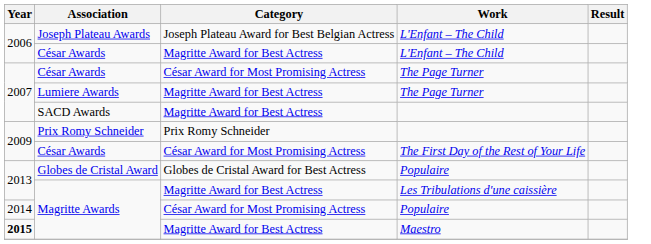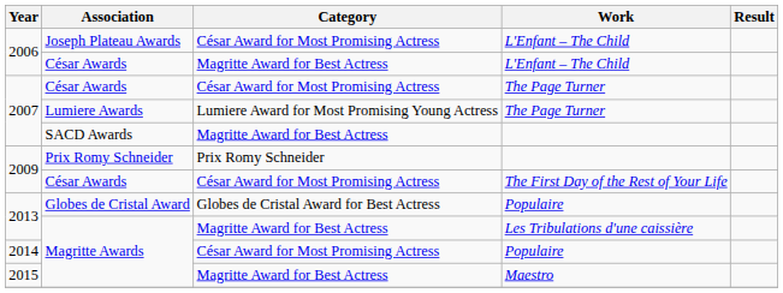 <table class="wikitable sortable">
 <tr>
 <th>Year</th>
 <th>Association</th>
 <th>Category</th>
 <th>Work</th>
 <th>Result</th>
 </tr>
 <tr>
 <td rowspan="2">2006</td>
 <td><a href='#'>Joseph Plateau Awards</a></td>
-<td>Joseph Plateau Award for Best Belgian Actress</td>
+<td><a href='#'>César Award for Most Promising Actress</a></td>
 <td><em><a href='#'>L'Enfant – The Child</a></em></td>
 <td></td>
 </tr>
 <tr>
 <td><a href='#'>César Awards</a></td>
 <td><a href='#'>Magritte Award for Best Actress</a></td>
 <td><em><a href='#'>L'Enfant – The Child</a></em></td>
 <td></td>
 </tr>
 <tr>
 <td rowspan="3">2007</td>
 <td><a href='#'>César Awards</a></td>
 <td><a href='#'>César Award for Most Promising Actress</a></td>
 <td><em><a href='#'>The Page Turner</a></em></td>
 <td></td>
 </tr>
 <tr>
 <td><a href='#'>Lumiere Awards</a></td>
-<td><a href='#'>Magritte Award for Best Actress</a></td>
+<td>Lumiere Award for Most Promising Young Actress</td>
 <td><em><a href='#'>The Page Turner</a></em></td>
 <td></td>
 </tr>
 <tr>
 <td>SACD Awards</td>
 <td><a href='#'>Magritte Award for Best Actress</a></td>
 <td></td>
 <td></td>
 </tr>
 <tr>
 <td rowspan="2">2009</td>
 <td><a href='#'>Prix Romy Schneider</a></td>
 <td>Prix Romy Schneider</td>
 <td></td>
 <td></td>
 </tr>
 <tr>
 <td><a href='#'>César Awards</a></td>
 <td><a href='#'>César Award for Most Promising Actress</a></td>
 <td><em><a href='#'>The First Day of the Rest of Your Life</a></em></td>
 <td></td>
 </tr>
 <tr>
 <td rowspan="2">2013</td>
 <td><a href='#'>Globes de Cristal Award</a></td>
 <td>Globes de Cristal Award for Best Actress</td>
 <td><em><a href='#'>Populaire</a></em></td>
 <td></td>
 </tr>
 <tr>
 <td rowspan="3"><a href='#'>Magritte Awards</a></td>
 <td><a href='#'>Magritte Award for Best Actress</a></td>
 <td><em><a href='#'>Les Tribulations d'une caissière</a></em></td>
 <td></td>
 </tr>
 <tr>
 <td>2014</td>
 <td><a href='#'>César Award for Most Promising Actress</a></td>
 <td><em><a href='#'>Populaire</a></em></td>
 <td></td>
 </tr>
 <tr>
-<td><strong>2015</strong></td>
+<td>2015</td>
 <td><a href='#'>Magritte Award for Best Actress</a></td>
 <td><em><a href='#'>Maestro</a></em></td>
 <td></td>
 </tr>
 <tr>
 </tr>
 </table>
